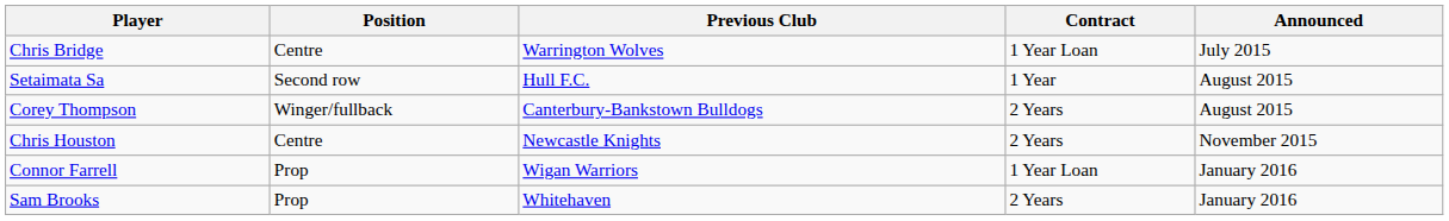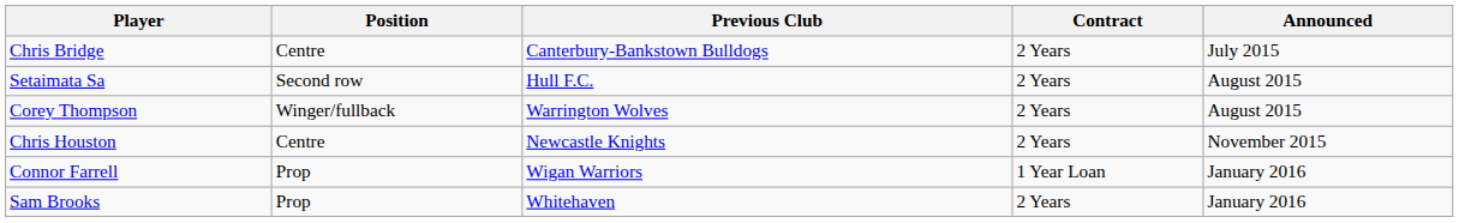 <table class="wikitable"  style="width:90%; font-size:90%;">
 <tr>
 <th>Player</th>
 <th>Position</th>
 <th>Previous Club</th>
 <th>Contract</th>
 <th>Announced</th>
 </tr>
 <tr>
 <td> <a href='#'>Chris Bridge</a></td>
 <td>Centre</td>
-<td><a href='#'>Warrington Wolves</a></td>
-<td>1 Year Loan</td>
+<td><a href='#'>Canterbury-Bankstown Bulldogs</a></td>
+<td>2 Years</td>
 <td>July 2015</td>
 </tr>
 <tr>
 <td> <a href='#'>Setaimata Sa</a></td>
 <td>Second row</td>
 <td><a href='#'>Hull F.C.</a></td>
-<td>1 Year</td>
+<td>2 Years</td>
 <td>August 2015</td>
 </tr>
 <tr>
 <td> <a href='#'>Corey Thompson</a></td>
 <td>Winger/fullback</td>
-<td><a href='#'>Canterbury-Bankstown Bulldogs</a></td>
+<td><a href='#'>Warrington Wolves</a></td>
 <td>2 Years</td>
 <td>August 2015</td>
 </tr>
 <tr>
 <td> <a href='#'>Chris Houston</a></td>
 <td>Centre</td>
 <td><a href='#'>Newcastle Knights</a></td>
 <td>2 Years</td>
 <td>November 2015</td>
 </tr>
 <tr>
 <td> <a href='#'>Connor Farrell</a></td>
 <td>Prop</td>
 <td><a href='#'>Wigan Warriors</a></td>
 <td>1 Year Loan</td>
 <td>January 2016</td>
 </tr>
 <tr>
 <td> <a href='#'>Sam Brooks</a></td>
 <td>Prop</td>
 <td><a href='#'>Whitehaven</a></td>
 <td>2 Years</td>
 <td>January 2016</td>
 </tr>
 </table>
